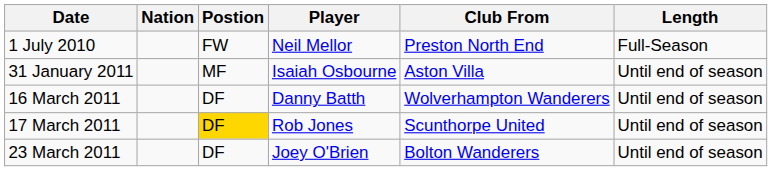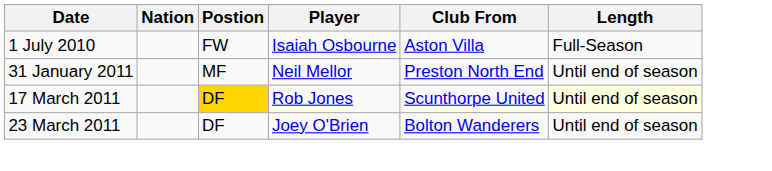 <table class="wikitable">
 <tr>
 <th>Date</th>
 <th>Nation</th>
 <th>Postion</th>
 <th>Player</th>
 <th>Club From</th>
 <th>Length</th>
 </tr>
 <tr>
 <td>1 July 2010 </td>
 <td></td>
 <td>FW</td>
-<td><a href='#'>Neil Mellor</a></td>
-<td><a href='#'>Preston North End</a></td>
+<td><a href='#'>Isaiah Osbourne</a></td>
+<td><a href='#'>Aston Villa</a></td>
 <td>Full-Season</td>
 </tr>
 <tr>
 <td>31 January 2011 </td>
 <td></td>
 <td>MF</td>
-<td><a href='#'>Isaiah Osbourne</a></td>
-<td><a href='#'>Aston Villa</a></td>
-<td>Until end of season</td>
-</tr>
-<tr>
-<td>16 March 2011 </td>
-<td></td>
-<td>DF</td>
-<td><a href='#'>Danny Batth</a></td>
-<td><a href='#'>Wolverhampton Wanderers</a></td>
+<td><a href='#'>Neil Mellor</a></td>
+<td><a href='#'>Preston North End</a></td>
 <td>Until end of season</td>
 </tr>
 <tr>
 <td>17 March 2011 </td>
 <td></td>
 <td style="background: gold;">DF</td>
 <td><a href='#'>Rob Jones</a></td>
 <td><a href='#'>Scunthorpe United</a></td>
-<td>Until end of season</td>
+<td style="background: lightyellow;">Until end of season</td>
 </tr>
 <tr>
 <td>23 March 2011 </td>
 <td></td>
 <td>DF</td>
 <td><a href='#'>Joey O'Brien</a></td>
 <td><a href='#'>Bolton Wanderers</a></td>
 <td>Until end of season</td>
 </tr>
 </table>
